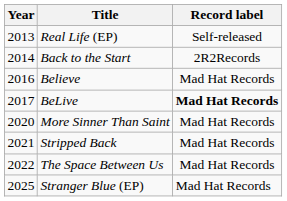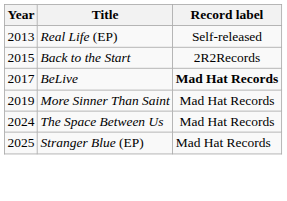 <table class="wikitable sortable">
 <tr>
 <th>Year</th>
 <th>Title</th>
 <th>Record label</th>
 </tr>
 <tr>
 <td>2013</td>
 <td><em>Real Life</em> (EP)</td>
 <td style="text-align:center;">Self-released</td>
 </tr>
 <tr>
-<td>2014</td>
+<td>2015</td>
 <td><em>Back to the Start</em></td>
 <td style="text-align:center;">2R2Records</td>
-</tr>
-<tr>
-<td>2016</td>
-<td><em>Believe</em></td>
-<td style="text-align:center;">Mad Hat Records</td>
 </tr>
 <tr>
 <td>2017</td>
 <td><em>BeLive</em></td>
 <td style="text-align:center;"><strong>Mad Hat Records</strong></td>
 </tr>
 <tr>
-<td>2020</td>
+<td>2019</td>
 <td><em>More Sinner Than Saint</em></td>
 <td style="text-align:center;">Mad Hat Records</td>
 </tr>
 <tr>
-<td>2021</td>
-<td><em>Stripped Back</em></td>
-<td style="text-align:center;">Mad Hat Records</td>
-</tr>
-<tr>
-<td>2022</td>
+<td>2024</td>
 <td><em>The Space Between Us</em></td>
 <td style="text-align:center;">Mad Hat Records</td>
 </tr>
 <tr>
 <td>2025</td>
 <td><em>Stranger Blue</em> (EP)</td>
 <td>Mad Hat Records</td>
 </tr>
 </table>
